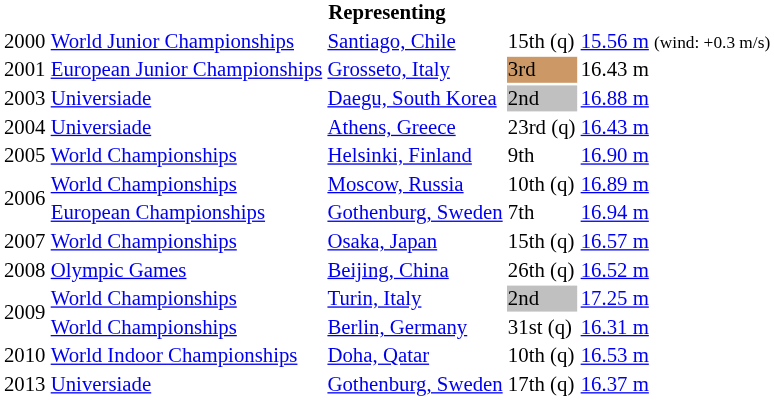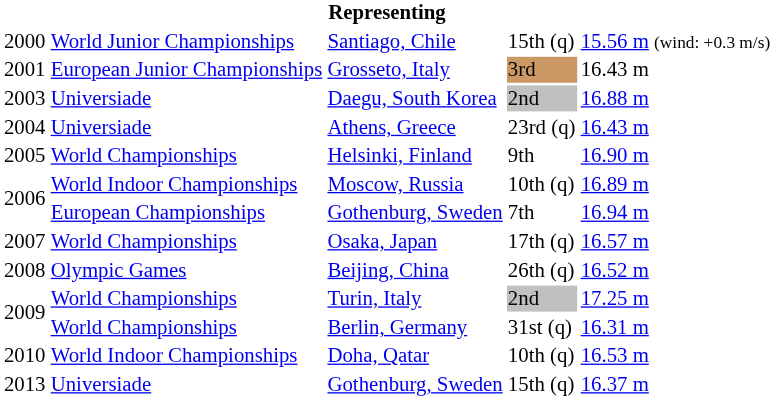 <table>
 <tr>
 <th colspan="5">Representing </th>
 </tr>
 <tr>
 <td>2000</td>
 <td><a href='#'>World Junior Championships</a></td>
 <td><a href='#'>Santiago, Chile</a></td>
 <td>15th (q)</td>
 <td><a href='#'>15.56 m</a>  <small>(wind: +0.3 m/s)</small></td>
 </tr>
 <tr>
 <td>2001</td>
 <td><a href='#'>European Junior Championships</a></td>
 <td><a href='#'>Grosseto, Italy</a></td>
 <td bgcolor=cc9966>3rd</td>
 <td>16.43 m</td>
 </tr>
 <tr>
 <td>2003</td>
 <td><a href='#'>Universiade</a></td>
 <td><a href='#'>Daegu, South Korea</a></td>
 <td bgcolor=silver>2nd</td>
 <td><a href='#'>16.88 m</a></td>
 </tr>
 <tr>
 <td>2004</td>
 <td><a href='#'>Universiade</a></td>
 <td><a href='#'>Athens, Greece</a></td>
 <td>23rd (q)</td>
 <td><a href='#'>16.43 m</a></td>
 </tr>
 <tr>
 <td>2005</td>
 <td><a href='#'>World Championships</a></td>
 <td><a href='#'>Helsinki, Finland</a></td>
 <td>9th</td>
 <td><a href='#'>16.90 m</a></td>
 </tr>
 <tr>
 <td rowspan=2>2006</td>
-<td><a href='#'>World Championships</a></td>
+<td><a href='#'>World Indoor Championships</a></td>
 <td><a href='#'>Moscow, Russia</a></td>
 <td>10th (q)</td>
 <td><a href='#'>16.89 m</a></td>
 </tr>
 <tr>
 <td><a href='#'>European Championships</a></td>
 <td><a href='#'>Gothenburg, Sweden</a></td>
 <td>7th</td>
 <td><a href='#'>16.94 m</a></td>
 </tr>
 <tr>
 <td>2007</td>
 <td><a href='#'>World Championships</a></td>
 <td><a href='#'>Osaka, Japan</a></td>
-<td>15th (q)</td>
+<td>17th (q)</td>
 <td><a href='#'>16.57 m</a></td>
 </tr>
 <tr>
 <td>2008</td>
 <td><a href='#'>Olympic Games</a></td>
 <td><a href='#'>Beijing, China</a></td>
 <td>26th (q)</td>
 <td><a href='#'>16.52 m</a></td>
 </tr>
 <tr>
 <td rowspan=2>2009</td>
 <td><a href='#'>World Championships</a></td>
 <td><a href='#'>Turin, Italy</a></td>
 <td bgcolor=silver>2nd</td>
 <td><a href='#'>17.25 m</a></td>
 </tr>
 <tr>
 <td><a href='#'>World Championships</a></td>
 <td><a href='#'>Berlin, Germany</a></td>
 <td>31st (q)</td>
 <td><a href='#'>16.31 m</a></td>
 </tr>
 <tr>
 <td>2010</td>
 <td><a href='#'>World Indoor Championships</a></td>
 <td><a href='#'>Doha, Qatar</a></td>
 <td>10th (q)</td>
 <td><a href='#'>16.53 m</a></td>
 </tr>
 <tr>
 <td>2013</td>
 <td><a href='#'>Universiade</a></td>
 <td><a href='#'>Gothenburg, Sweden</a></td>
-<td>17th (q)</td>
+<td>15th (q)</td>
 <td><a href='#'>16.37 m</a></td>
 </tr>
 </table>
